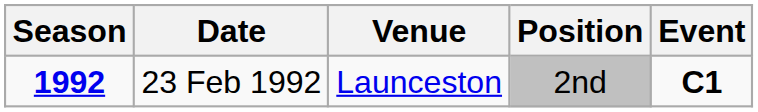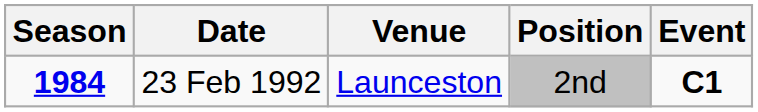 <table class="wikitable" style="text-align:center; font-size:95%;">
 <tr>
 <th>Season</th>
 <th>Date</th>
 <th>Venue</th>
 <th>Position</th>
 <th>Event</th>
 </tr>
 <tr>
-<td><strong><a href='#'>1992</a></strong></td>
+<td><strong><a href='#'>1984</a></strong></td>
 <td align=right>23 Feb 1992</td>
 <td align=left><a href='#'>Launceston</a></td>
 <td bgcolor=silver>2nd</td>
 <td><strong>C1</strong></td>
 </tr>
 </table>
